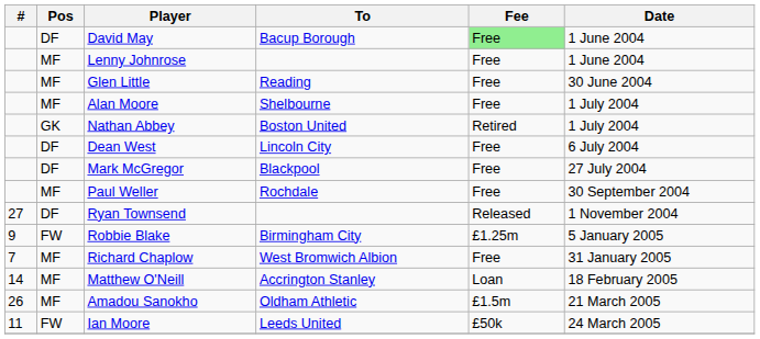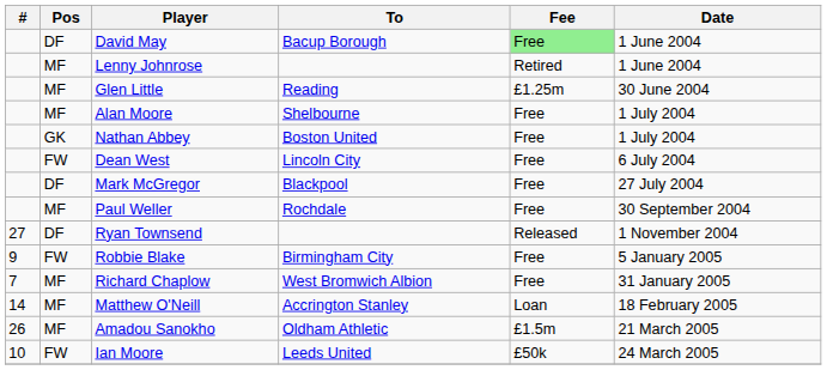 <table width=65% class="wikitable" style="text-align:center; font-size:95%; text-align:left">
 <tr>
 <th>#</th>
 <th>Pos</th>
 <th>Player</th>
 <th>To</th>
 <th>Fee</th>
 <th>Date</th>
 </tr>
 <tr --->
 <td></td>
 <td>DF</td>
 <td> <a href='#'>David May</a></td>
 <td><a href='#'>Bacup Borough</a></td>
 <td style="background: lightgreen;">Free</td>
 <td>1 June 2004</td>
 </tr>
 <tr --->
 <td></td>
 <td>MF</td>
 <td> <a href='#'>Lenny Johnrose</a></td>
 <td></td>
-<td>Free</td>
+<td>Retired</td>
 <td>1 June 2004</td>
 </tr>
 <tr --->
 <td></td>
 <td>MF</td>
 <td> <a href='#'>Glen Little</a></td>
 <td><a href='#'>Reading</a></td>
-<td>Free</td>
+<td>£1.25m</td>
 <td>30 June 2004</td>
 </tr>
 <tr --->
 <td></td>
 <td>MF</td>
 <td> <a href='#'>Alan Moore</a></td>
 <td><a href='#'>Shelbourne</a></td>
 <td>Free</td>
 <td>1 July 2004</td>
 </tr>
 <tr --->
 <td></td>
 <td>GK</td>
 <td> <a href='#'>Nathan Abbey</a></td>
 <td><a href='#'>Boston United</a></td>
-<td>Retired</td>
+<td>Free</td>
 <td>1 July 2004</td>
 </tr>
 <tr --->
 <td></td>
-<td>DF</td>
+<td>FW</td>
 <td> <a href='#'>Dean West</a></td>
 <td><a href='#'>Lincoln City</a></td>
 <td>Free</td>
 <td>6 July 2004</td>
 </tr>
 <tr --->
 <td></td>
 <td>DF</td>
 <td> <a href='#'>Mark McGregor</a></td>
 <td><a href='#'>Blackpool</a></td>
 <td>Free</td>
 <td>27 July 2004</td>
 </tr>
 <tr --->
 <td></td>
 <td>MF</td>
 <td> <a href='#'>Paul Weller</a></td>
 <td><a href='#'>Rochdale</a></td>
 <td>Free</td>
 <td>30 September 2004</td>
 </tr>
 <tr --->
 <td>27</td>
 <td>DF</td>
 <td> <a href='#'>Ryan Townsend</a></td>
 <td></td>
 <td>Released</td>
 <td>1 November 2004</td>
 </tr>
 <tr --->
 <td>9</td>
 <td>FW</td>
 <td> <a href='#'>Robbie Blake</a></td>
 <td><a href='#'>Birmingham City</a></td>
-<td>£1.25m</td>
+<td>Free</td>
 <td>5 January 2005</td>
 </tr>
 <tr --->
 <td>7</td>
 <td>MF</td>
 <td> <a href='#'>Richard Chaplow</a></td>
 <td><a href='#'>West Bromwich Albion</a></td>
 <td>Free</td>
 <td>31 January 2005</td>
 </tr>
 <tr --->
 <td>14</td>
 <td>MF</td>
 <td> <a href='#'>Matthew O'Neill</a></td>
 <td><a href='#'>Accrington Stanley</a></td>
 <td>Loan</td>
 <td>18 February 2005</td>
 </tr>
 <tr --->
 <td>26</td>
 <td>MF</td>
 <td> <a href='#'>Amadou Sanokho</a></td>
 <td><a href='#'>Oldham Athletic</a></td>
 <td>£1.5m</td>
 <td>21 March 2005</td>
 </tr>
 <tr --->
-<td>11</td>
+<td>10</td>
 <td>FW</td>
 <td> <a href='#'>Ian Moore</a></td>
 <td><a href='#'>Leeds United</a></td>
 <td>£50k</td>
 <td>24 March 2005</td>
 </tr>
 <tr --->
 </tr>
 </table>
